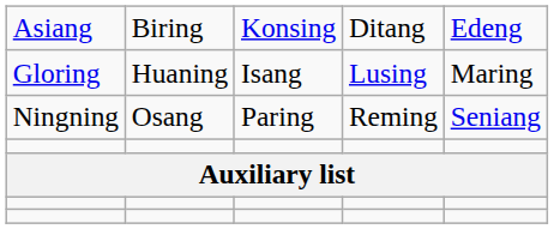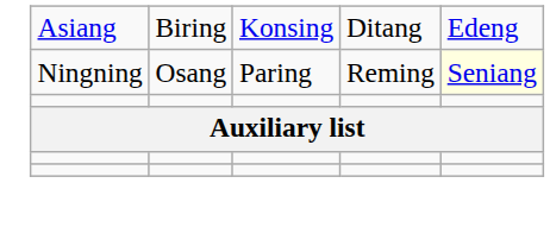 <table class="wikitable" align=right>
 <tr>
 <td><a href='#'>Asiang</a></td>
 <td>Biring</td>
 <td><a href='#'>Konsing</a></td>
 <td>Ditang</td>
 <td><a href='#'>Edeng</a></td>
 </tr>
 <tr>
-<td><a href='#'>Gloring</a></td>
-<td>Huaning</td>
-<td>Isang</td>
-<td><a href='#'>Lusing</a></td>
-<td>Maring</td>
-</tr>
-<tr>
 <td>Ningning</td>
 <td>Osang</td>
 <td>Paring</td>
 <td>Reming</td>
-<td><a href='#'>Seniang</a></td>
+<td style="background: lightyellow;"><a href='#'>Seniang</a></td>
 </tr>
 <tr>
 <td></td>
 <td></td>
 <td></td>
 <td></td>
 <td></td>
 </tr>
 <tr>
 <th colspan=5>Auxiliary list</th>
 </tr>
 <tr>
 <td></td>
 <td></td>
 <td></td>
 <td></td>
 <td></td>
 </tr>
 <tr>
 <td></td>
 <td></td>
 <td></td>
 <td></td>
 <td></td>
 </tr>
 </table>
